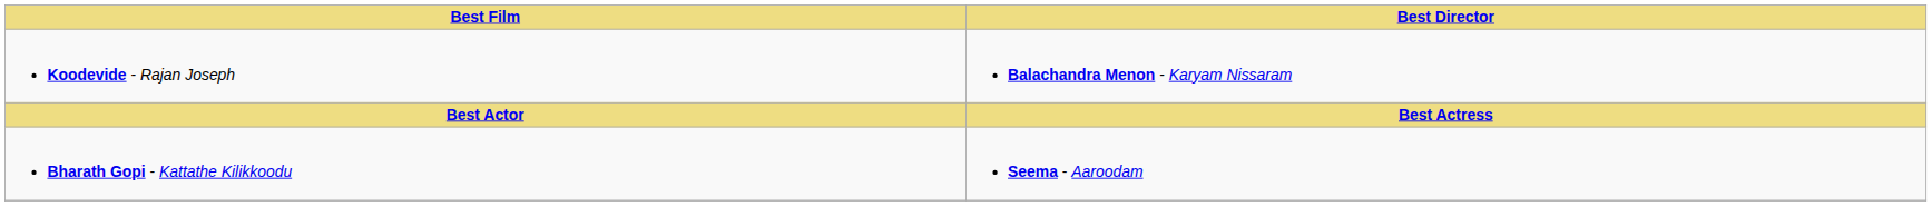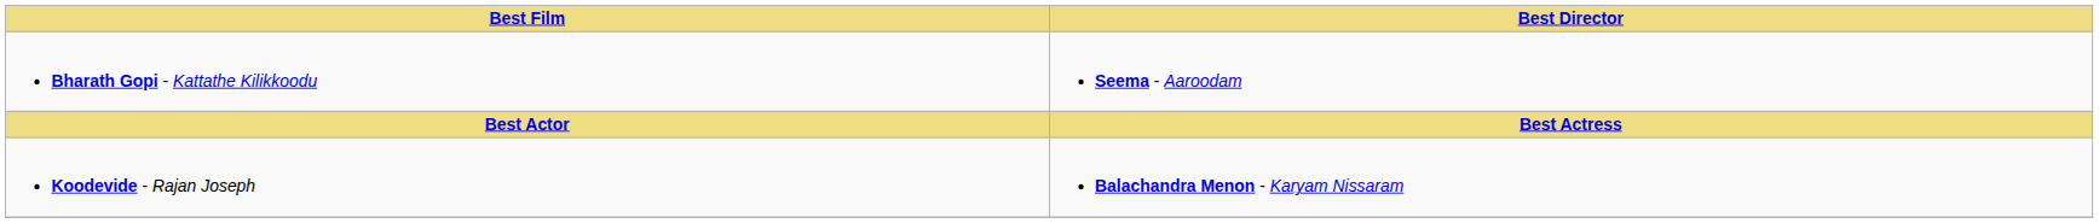 <table class="wikitable" width=100% |>
 <tr>
 <th !  style="background:#eedd82; text-align:center; width:50%;"><a href='#'>Best Film</a></th>
 <th !  style="background:#eedd82; text-align:center; width:50%;"><a href='#'>Best Director</a></th>
 </tr>
 <tr>
-<td valign="top"><br><ul><li><strong><a href='#'>Koodevide</a></strong> - <em>Rajan Joseph</em></li></ul></td>
-<td valign="top"><br><ul><li><strong><a href='#'>Balachandra Menon</a></strong> - <em><a href='#'>Karyam Nissaram</a></em></li></ul></td>
+<td valign="top"><br><ul><li><strong><a href='#'>Bharath Gopi</a></strong> - <em><a href='#'>Kattathe Kilikkoodu</a></em></li></ul></td>
+<td valign="top"><br><ul><li><strong><a href='#'>Seema</a></strong> - <em><a href='#'>Aaroodam</a></em></li></ul></td>
 </tr>
 <tr>
 <th !  style="background:#eedd82; text-align:center; width:50%;"><a href='#'>Best Actor</a></th>
 <th !  style="background:#eedd82; text-align:center; width:50%;"><a href='#'>Best Actress</a></th>
 </tr>
 <tr>
-<td valign="top"><br><ul><li><strong><a href='#'>Bharath Gopi</a></strong> - <em><a href='#'>Kattathe Kilikkoodu</a></em></li></ul></td>
-<td valign="top"><br><ul><li><strong><a href='#'>Seema</a></strong> - <em><a href='#'>Aaroodam</a></em></li></ul></td>
+<td valign="top"><br><ul><li><strong><a href='#'>Koodevide</a></strong> - <em>Rajan Joseph</em></li></ul></td>
+<td valign="top"><br><ul><li><strong><a href='#'>Balachandra Menon</a></strong> - <em><a href='#'>Karyam Nissaram</a></em></li></ul></td>
 </tr>
 <tr>
 </tr>
 </table>
